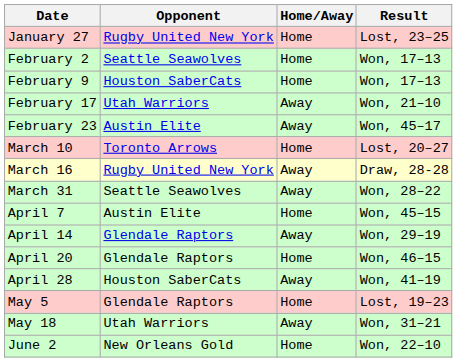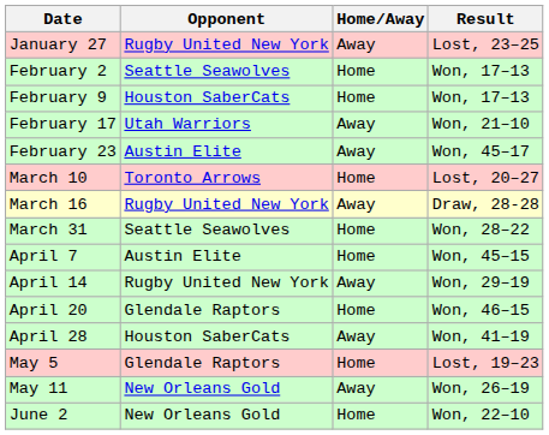 <table class="wikitable">
 <tr>
 <th>Date</th>
 <th>Opponent</th>
 <th>Home/Away</th>
 <th>Result</th>
 </tr>
 <tr bgcolor="#FFCCCC">
 <td>January 27</td>
 <td><a href='#'>Rugby United New York</a></td>
-<td>Home</td>
+<td>Away</td>
 <td>Lost, 23–25</td>
 </tr>
 <tr bgcolor="#CCFFCC">
 <td>February 2</td>
 <td><a href='#'>Seattle Seawolves</a></td>
 <td>Home</td>
 <td>Won, 17–13</td>
 </tr>
 <tr bgcolor="#CCFFCC">
 <td>February 9</td>
 <td><a href='#'>Houston SaberCats</a></td>
 <td>Home</td>
 <td>Won, 17–13</td>
 </tr>
 <tr bgcolor="#CCFFCC">
 <td>February 17</td>
 <td><a href='#'>Utah Warriors</a></td>
 <td>Away</td>
 <td>Won, 21–10</td>
 </tr>
 <tr bgcolor="#CCFFCC">
 <td>February 23</td>
 <td><a href='#'>Austin Elite</a></td>
 <td>Away</td>
 <td>Won, 45–17</td>
 </tr>
 <tr bgcolor="#FFCCCC">
 <td>March 10</td>
 <td><a href='#'>Toronto Arrows</a></td>
 <td>Home</td>
 <td>Lost, 20–27</td>
 </tr>
 <tr bgcolor="#FFFFCC">
 <td>March 16</td>
 <td><a href='#'>Rugby United New York</a></td>
 <td>Away</td>
 <td>Draw, 28-28</td>
 </tr>
 <tr bgcolor="#CCFFCC">
 <td>March 31</td>
 <td>Seattle Seawolves</td>
-<td>Away</td>
+<td>Home</td>
 <td>Won, 28–22</td>
 </tr>
 <tr bgcolor="#CCFFCC">
 <td>April 7</td>
 <td>Austin Elite</td>
 <td>Home</td>
 <td>Won, 45–15</td>
 </tr>
 <tr bgcolor="#CCFFCC">
 <td>April 14</td>
-<td><a href='#'>Glendale Raptors</a></td>
+<td>Rugby United New York</td>
 <td>Away</td>
 <td>Won, 29–19</td>
 </tr>
 <tr bgcolor="#CCFFCC">
 <td>April 20</td>
 <td>Glendale Raptors</td>
 <td>Home</td>
 <td>Won, 46–15</td>
 </tr>
 <tr bgcolor="#CCFFCC">
 <td>April 28</td>
 <td>Houston SaberCats</td>
 <td>Away</td>
 <td>Won, 41–19</td>
 </tr>
 <tr bgcolor="#FFCCCC">
 <td>May 5</td>
 <td>Glendale Raptors</td>
 <td>Home</td>
 <td>Lost, 19–23</td>
 </tr>
 <tr bgcolor="#CCFFCC">
-<td>May 18</td>
-<td>Utah Warriors</td>
+<td>May 11</td>
+<td><a href='#'>New Orleans Gold</a></td>
 <td>Away</td>
-<td>Won, 31–21</td>
+<td>Won, 26–19</td>
 </tr>
 <tr bgcolor="#CCFFCC">
 <td>June 2</td>
 <td>New Orleans Gold</td>
 <td>Home</td>
 <td>Won, 22–10</td>
 </tr>
 </table>
